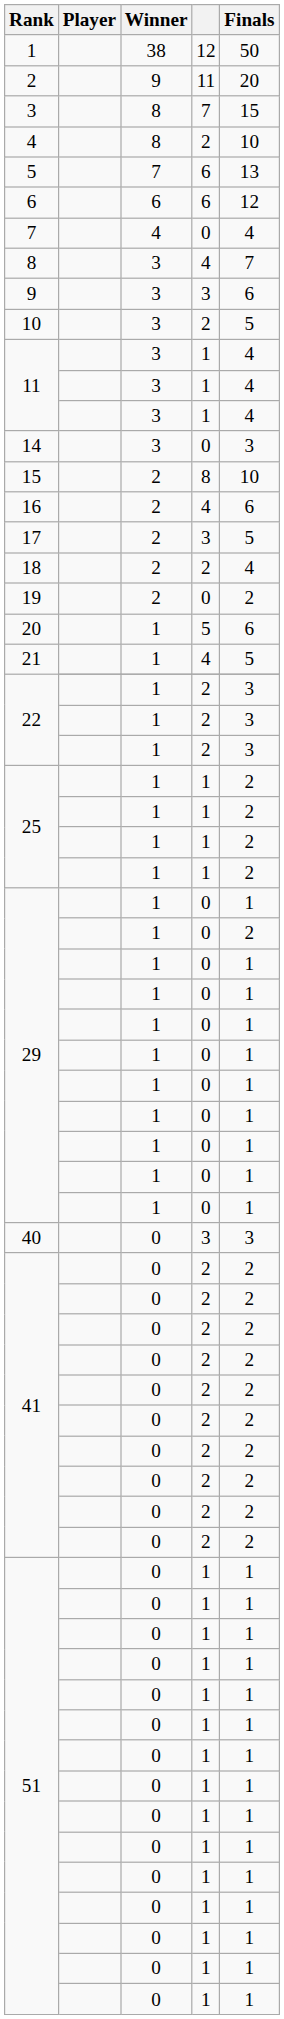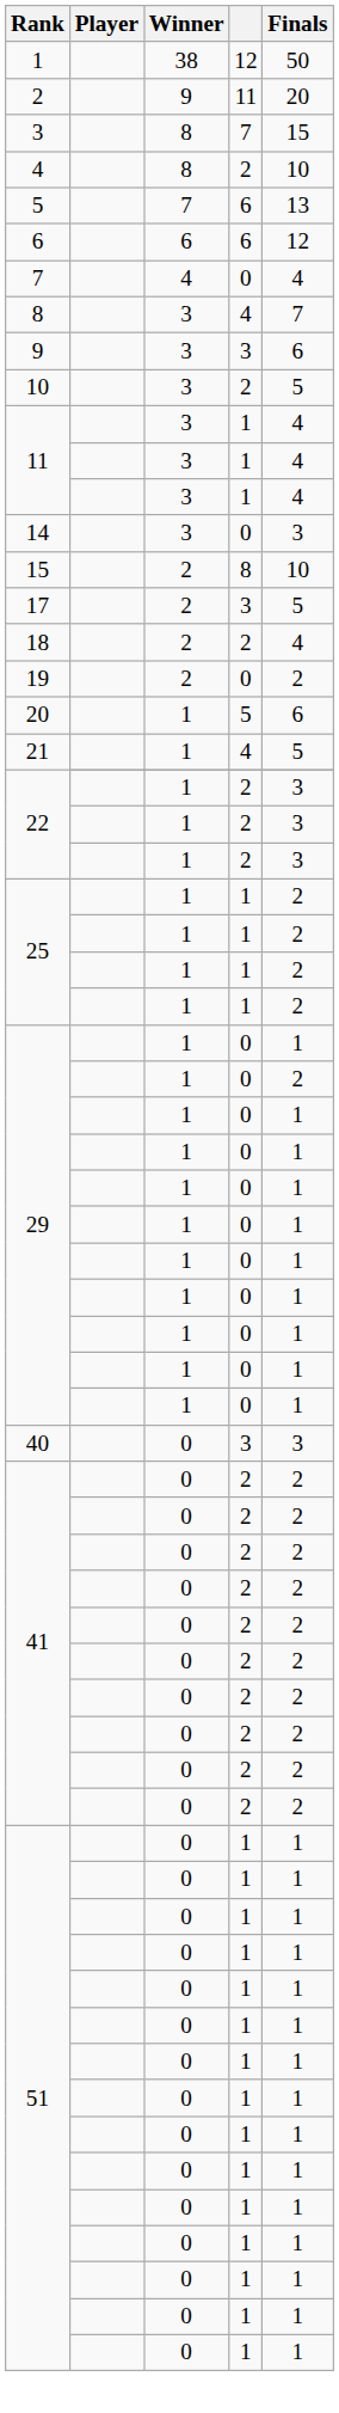 <table class="wikitable sortable" style="font-size:100%; text-align: center;">
 <tr>
 <th>Rank</th>
 <th>Player</th>
 <th>Winner</th>
 <th></th>
 <th>Finals</th>
 </tr>
 <tr>
 <td>1</td>
 <td align="left"></td>
 <td>38</td>
 <td>12</td>
 <td>50</td>
 </tr>
 <tr>
 <td>2</td>
 <td align="left"></td>
 <td>9</td>
 <td>11</td>
 <td>20</td>
 </tr>
 <tr>
 <td>3</td>
 <td align="left"></td>
 <td>8</td>
 <td>7</td>
 <td>15</td>
 </tr>
 <tr>
 <td>4</td>
 <td align="left"></td>
 <td>8</td>
 <td>2</td>
 <td>10</td>
 </tr>
 <tr>
 <td>5</td>
 <td align="left"></td>
 <td>7</td>
 <td>6</td>
 <td>13</td>
 </tr>
 <tr>
 <td>6</td>
 <td align="left"></td>
 <td>6</td>
 <td>6</td>
 <td>12</td>
 </tr>
 <tr>
 <td>7</td>
 <td align="left"></td>
 <td>4</td>
 <td>0</td>
 <td>4</td>
 </tr>
 <tr>
 <td>8</td>
 <td align="left"></td>
 <td>3</td>
 <td>4</td>
 <td>7</td>
 </tr>
 <tr>
 <td>9</td>
 <td align="left"></td>
 <td>3</td>
 <td>3</td>
 <td>6</td>
 </tr>
 <tr>
 <td>10</td>
 <td align="left"></td>
 <td>3</td>
 <td>2</td>
 <td>5</td>
 </tr>
 <tr>
 <td rowspan="3">11</td>
 <td align="left"></td>
 <td>3</td>
 <td>1</td>
 <td>4</td>
 </tr>
 <tr>
 <td align="left"></td>
 <td>3</td>
 <td>1</td>
 <td>4</td>
 </tr>
 <tr>
 <td align="left"></td>
 <td>3</td>
 <td>1</td>
 <td>4</td>
 </tr>
 <tr>
 <td>14</td>
 <td align="left"></td>
 <td>3</td>
 <td>0</td>
 <td>3</td>
 </tr>
 <tr>
 <td>15</td>
 <td align="left"></td>
 <td>2</td>
 <td>8</td>
 <td>10</td>
-</tr>
-<tr>
-<td>16</td>
-<td align="left"></td>
-<td>2</td>
-<td>4</td>
-<td>6</td>
 </tr>
 <tr>
 <td>17</td>
 <td align="left"></td>
 <td>2</td>
 <td>3</td>
 <td>5</td>
 </tr>
 <tr>
 <td>18</td>
 <td align="left"></td>
 <td>2</td>
 <td>2</td>
 <td>4</td>
 </tr>
 <tr>
 <td>19</td>
 <td align="left"></td>
 <td>2</td>
 <td>0</td>
 <td>2</td>
 </tr>
 <tr>
 <td>20</td>
 <td align="left"></td>
 <td>1</td>
 <td>5</td>
 <td>6</td>
 </tr>
 <tr>
 <td>21</td>
 <td align="left"></td>
 <td>1</td>
 <td>4</td>
 <td>5</td>
 </tr>
 <tr>
 <td rowspan="4">22</td>
 </tr>
 <tr>
 <td align="left"></td>
 <td>1</td>
 <td>2</td>
 <td>3</td>
 </tr>
 <tr>
 <td align="left"></td>
 <td>1</td>
 <td>2</td>
 <td>3</td>
 </tr>
 <tr>
 <td align="left"></td>
 <td>1</td>
 <td>2</td>
 <td>3</td>
 </tr>
 <tr>
 <td rowspan="4">25</td>
 <td align="left"></td>
 <td>1</td>
 <td>1</td>
 <td>2</td>
 </tr>
 <tr>
 <td align="left"></td>
 <td>1</td>
 <td>1</td>
 <td>2</td>
 </tr>
 <tr>
 <td align="left"></td>
 <td>1</td>
 <td>1</td>
 <td>2</td>
 </tr>
 <tr>
 <td align="left"></td>
 <td>1</td>
 <td>1</td>
 <td>2</td>
 </tr>
 <tr>
 <td rowspan="11">29</td>
 <td align="left"></td>
 <td>1</td>
 <td>0</td>
 <td>1</td>
 </tr>
 <tr>
 <td align="left"></td>
 <td>1</td>
 <td>0</td>
 <td>2</td>
 </tr>
 <tr>
 <td align="left"></td>
 <td>1</td>
 <td>0</td>
 <td>1</td>
 </tr>
 <tr>
 <td align="left"></td>
 <td>1</td>
 <td>0</td>
 <td>1</td>
 </tr>
 <tr>
 <td align="left"></td>
 <td>1</td>
 <td>0</td>
 <td>1</td>
 </tr>
 <tr>
 <td align="left"></td>
 <td>1</td>
 <td>0</td>
 <td>1</td>
 </tr>
 <tr>
 <td align="left"></td>
 <td>1</td>
 <td>0</td>
 <td>1</td>
 </tr>
 <tr>
 <td align="left"></td>
 <td>1</td>
 <td>0</td>
 <td>1</td>
 </tr>
 <tr>
 <td align="left"></td>
 <td>1</td>
 <td>0</td>
 <td>1</td>
 </tr>
 <tr>
 <td align="left"></td>
 <td>1</td>
 <td>0</td>
 <td>1</td>
 </tr>
 <tr>
 <td align="left"></td>
 <td>1</td>
 <td>0</td>
 <td>1</td>
 </tr>
 <tr>
 <td>40</td>
 <td align="left"></td>
 <td>0</td>
 <td>3</td>
 <td>3</td>
 </tr>
 <tr>
 <td rowspan="10">41</td>
 <td align="left"></td>
 <td>0</td>
 <td>2</td>
 <td>2</td>
 </tr>
 <tr>
 <td align="left"></td>
 <td>0</td>
 <td>2</td>
 <td>2</td>
 </tr>
 <tr>
 <td align="left"></td>
 <td>0</td>
 <td>2</td>
 <td>2</td>
 </tr>
 <tr>
 <td align="left"></td>
 <td>0</td>
 <td>2</td>
 <td>2</td>
 </tr>
 <tr>
 <td align="left"></td>
 <td>0</td>
 <td>2</td>
 <td>2</td>
 </tr>
 <tr>
 <td align="left"></td>
 <td>0</td>
 <td>2</td>
 <td>2</td>
 </tr>
 <tr>
 <td align="left"></td>
 <td>0</td>
 <td>2</td>
 <td>2</td>
 </tr>
 <tr>
 <td align="left"></td>
 <td>0</td>
 <td>2</td>
 <td>2</td>
 </tr>
 <tr>
 <td align="left"></td>
 <td>0</td>
 <td>2</td>
 <td>2</td>
 </tr>
 <tr>
 <td align="left"></td>
 <td>0</td>
 <td>2</td>
 <td>2</td>
 </tr>
 <tr>
 <td rowspan="16">51</td>
 <td align="left"></td>
 <td>0</td>
 <td>1</td>
 <td>1</td>
 </tr>
 <tr>
 <td align="left"></td>
 <td>0</td>
 <td>1</td>
 <td>1</td>
 </tr>
 <tr>
 <td align="left"></td>
 <td>0</td>
 <td>1</td>
 <td>1</td>
 </tr>
 <tr>
 <td align="left"></td>
 <td>0</td>
 <td>1</td>
 <td>1</td>
 </tr>
 <tr>
 <td align="left"></td>
 <td>0</td>
 <td>1</td>
 <td>1</td>
 </tr>
 <tr>
 <td align="left"></td>
 <td>0</td>
 <td>1</td>
 <td>1</td>
 </tr>
 <tr>
 <td align="left"></td>
 <td>0</td>
 <td>1</td>
 <td>1</td>
 </tr>
 <tr>
 <td align="left"></td>
 <td>0</td>
 <td>1</td>
 <td>1</td>
 </tr>
 <tr>
 <td align="left"></td>
 <td>0</td>
 <td>1</td>
 <td>1</td>
 </tr>
 <tr>
 <td align="left"></td>
 <td>0</td>
 <td>1</td>
 <td>1</td>
 </tr>
 <tr>
 <td align="left"></td>
 <td>0</td>
 <td>1</td>
 <td>1</td>
 </tr>
 <tr>
 <td align="left"></td>
 <td>0</td>
 <td>1</td>
 <td>1</td>
 </tr>
 <tr>
 <td align="left"></td>
 <td>0</td>
 <td>1</td>
 <td>1</td>
 </tr>
 <tr>
 <td align="left"></td>
 <td>0</td>
 <td>1</td>
 <td>1</td>
 </tr>
 <tr>
 <td align="left"></td>
 <td>0</td>
 <td>1</td>
 <td>1</td>
 </tr>
 </table>
